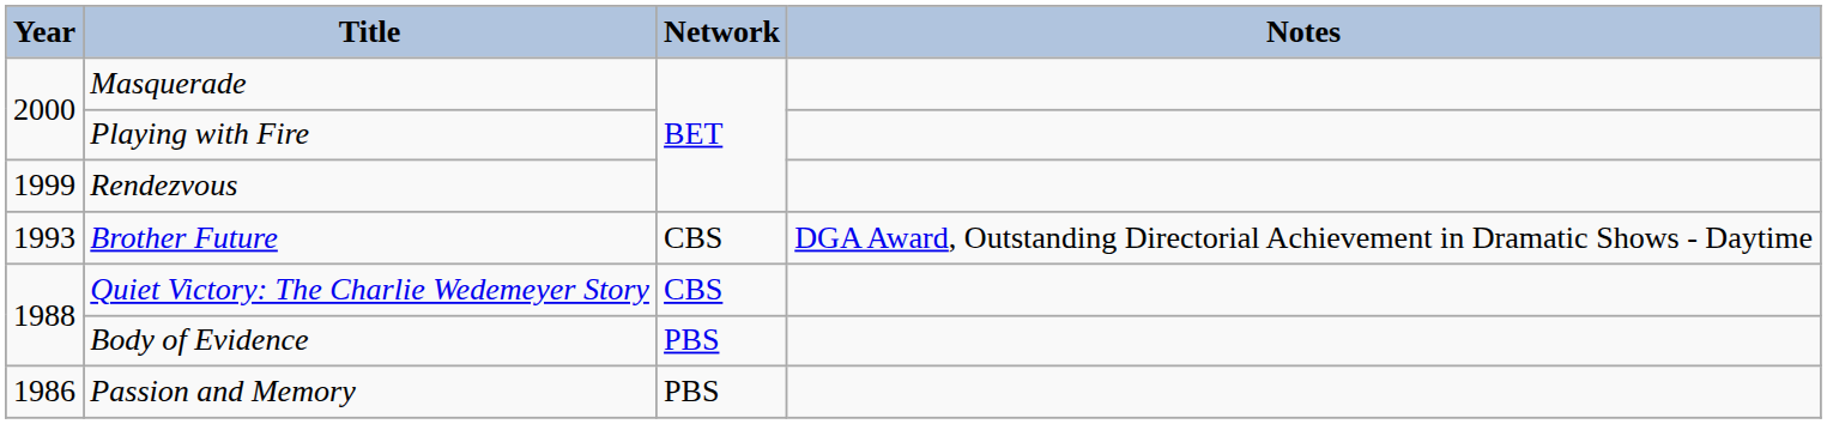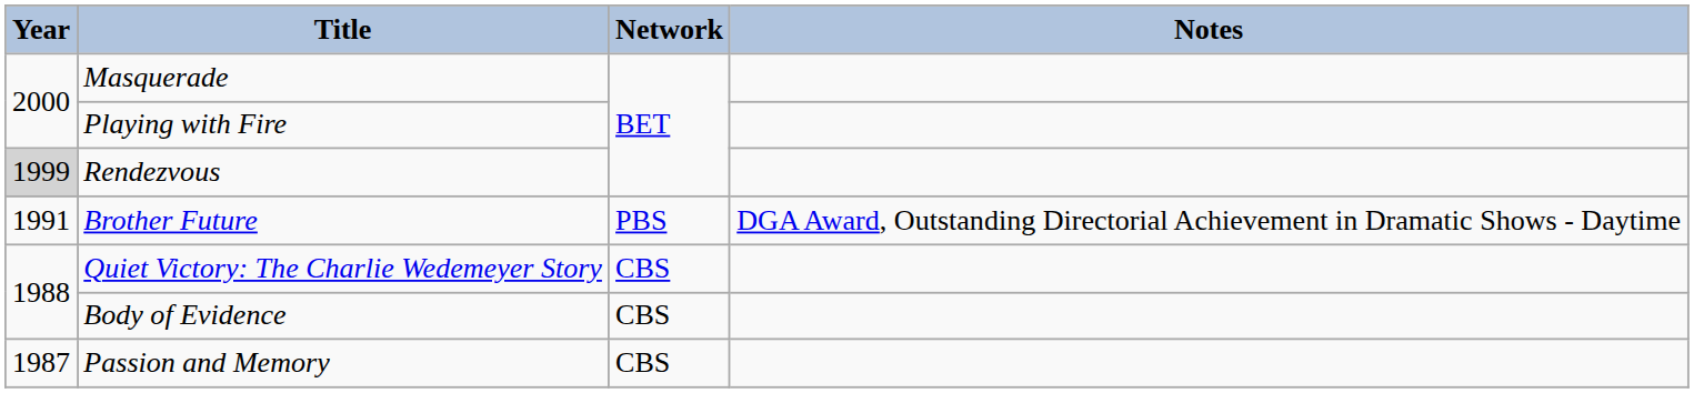 <table class="wikitable" style="font-size:90%;">
 <tr>
 <th style="background:#B0C4DE;">Year</th>
 <th style="background:#B0C4DE;">Title</th>
 <th style="background:#B0C4DE;">Network</th>
 <th style="background:#B0C4DE;">Notes</th>
 </tr>
 <tr>
 <td rowspan=2>2000</td>
 <td><em>Masquerade</em></td>
 <td rowspan=3><a href='#'>BET</a></td>
 <td></td>
 </tr>
 <tr>
 <td><em>Playing with Fire</em></td>
 <td></td>
 </tr>
 <tr>
-<td>1999</td>
+<td style="background: lightgrey;">1999</td>
 <td><em>Rendezvous</em></td>
 <td></td>
 </tr>
 <tr>
-<td>1993</td>
+<td>1991</td>
 <td><em><a href='#'>Brother Future</a></em></td>
-<td>CBS</td>
+<td><a href='#'>PBS</a></td>
 <td><a href='#'>DGA Award</a>, Outstanding Directorial Achievement in Dramatic Shows - Daytime</td>
 </tr>
 <tr>
 <td rowspan=2>1988</td>
 <td><em><a href='#'>Quiet Victory: The Charlie Wedemeyer Story</a></em></td>
 <td><a href='#'>CBS</a></td>
 <td></td>
 </tr>
 <tr>
 <td><em>Body of Evidence</em></td>
-<td><a href='#'>PBS</a></td>
+<td>CBS</td>
 <td></td>
 </tr>
 <tr>
-<td>1986</td>
+<td>1987</td>
 <td><em>Passion and Memory</em></td>
-<td>PBS</td>
+<td>CBS</td>
 <td></td>
 </tr>
 </table>
